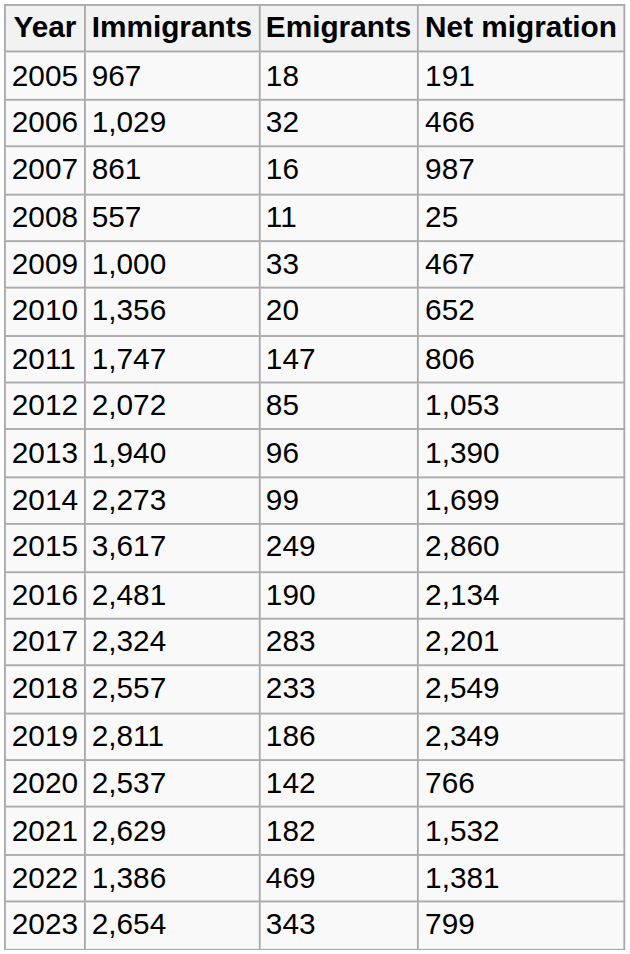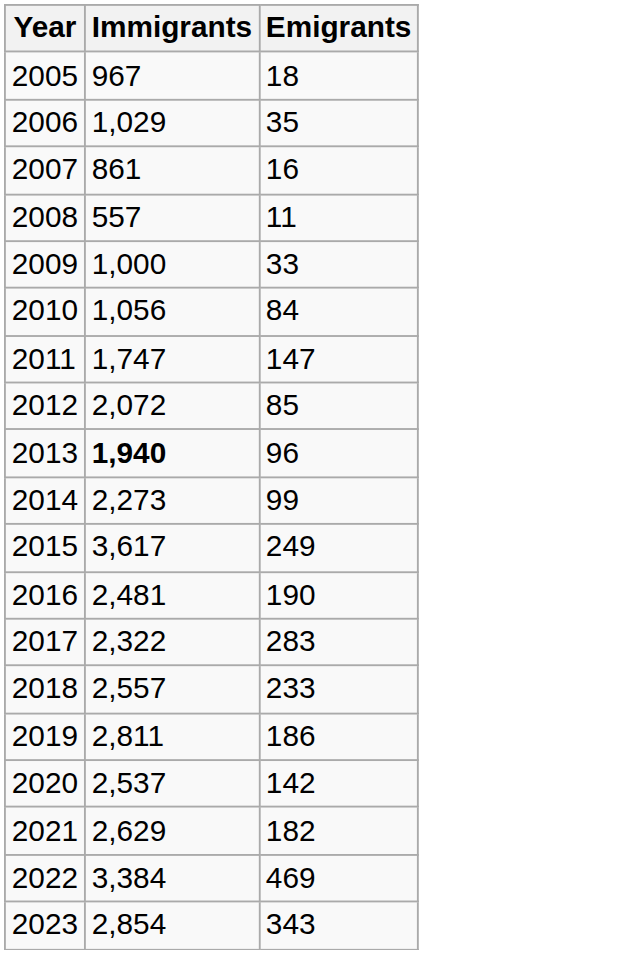 <table class="wikitable sortable">
 <tr>
 <th>Year</th>
 <th>Immigrants</th>
 <th>Emigrants</th>
-<th>Net migration</th>
 </tr>
 <tr>
 <td>2005</td>
 <td>967</td>
 <td>18</td>
-<td>191</td>
 </tr>
 <tr>
 <td>2006</td>
 <td>1,029</td>
-<td>32</td>
-<td>466</td>
+<td>35</td>
 </tr>
 <tr>
 <td>2007</td>
 <td>861</td>
 <td>16</td>
-<td>987</td>
 </tr>
 <tr>
 <td>2008</td>
 <td>557</td>
 <td>11</td>
-<td>25</td>
 </tr>
 <tr>
 <td>2009</td>
 <td>1,000</td>
 <td>33</td>
-<td>467</td>
 </tr>
 <tr>
 <td>2010</td>
-<td>1,356</td>
-<td>20</td>
-<td>652</td>
+<td>1,056</td>
+<td>84</td>
 </tr>
 <tr>
 <td>2011</td>
 <td>1,747</td>
 <td>147</td>
-<td>806</td>
 </tr>
 <tr>
 <td>2012</td>
 <td>2,072</td>
 <td>85</td>
-<td>1,053</td>
 </tr>
 <tr>
 <td>2013</td>
-<td>1,940</td>
+<td><strong>1,940</strong></td>
 <td>96</td>
-<td>1,390</td>
 </tr>
 <tr>
 <td>2014</td>
 <td>2,273</td>
 <td>99</td>
-<td>1,699</td>
 </tr>
 <tr>
 <td>2015</td>
 <td>3,617</td>
 <td>249</td>
-<td>2,860</td>
 </tr>
 <tr>
 <td>2016</td>
 <td>2,481</td>
 <td>190</td>
-<td>2,134</td>
 </tr>
 <tr>
 <td>2017</td>
-<td>2,324</td>
+<td>2,322</td>
 <td>283</td>
-<td>2,201</td>
 </tr>
 <tr>
 <td>2018</td>
 <td>2,557</td>
 <td>233</td>
-<td>2,549</td>
 </tr>
 <tr>
 <td>2019</td>
 <td>2,811</td>
 <td>186</td>
-<td>2,349</td>
 </tr>
 <tr>
 <td>2020</td>
 <td>2,537</td>
 <td>142</td>
-<td>766</td>
 </tr>
 <tr>
 <td>2021</td>
 <td>2,629</td>
 <td>182</td>
-<td>1,532</td>
 </tr>
 <tr>
 <td>2022</td>
-<td>1,386</td>
+<td>3,384</td>
 <td>469</td>
-<td>1,381</td>
 </tr>
 <tr>
 <td>2023</td>
-<td>2,654</td>
+<td>2,854</td>
 <td>343</td>
-<td>799</td>
 </tr>
 </table>
